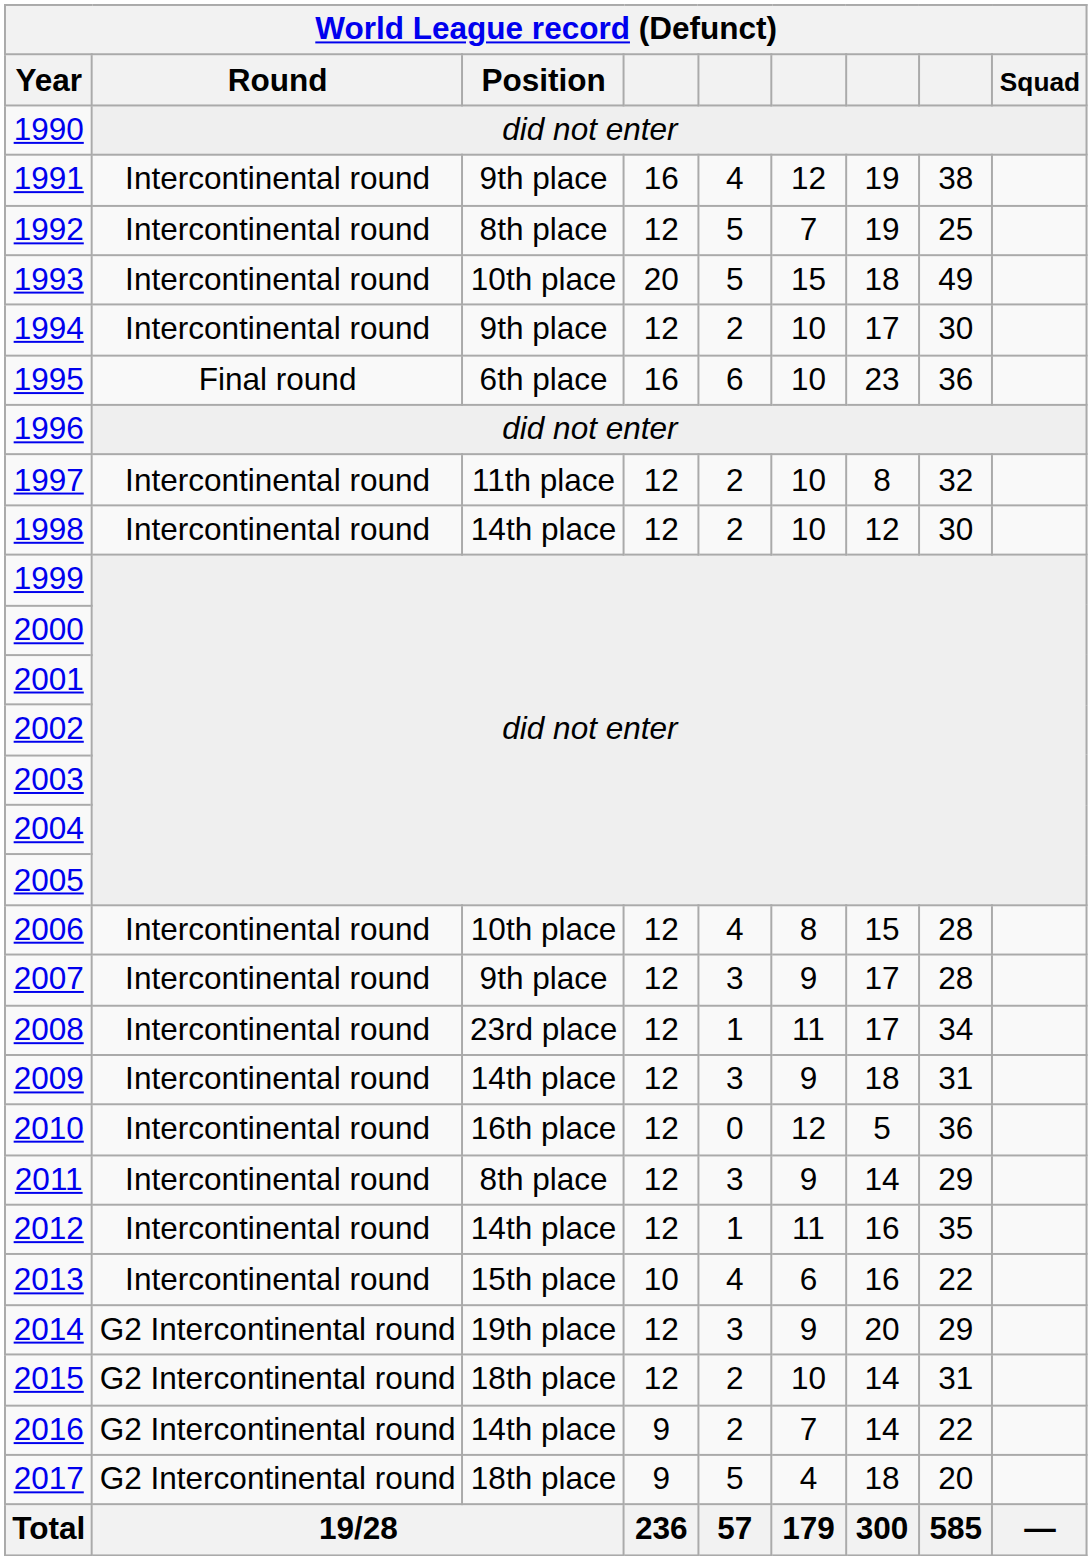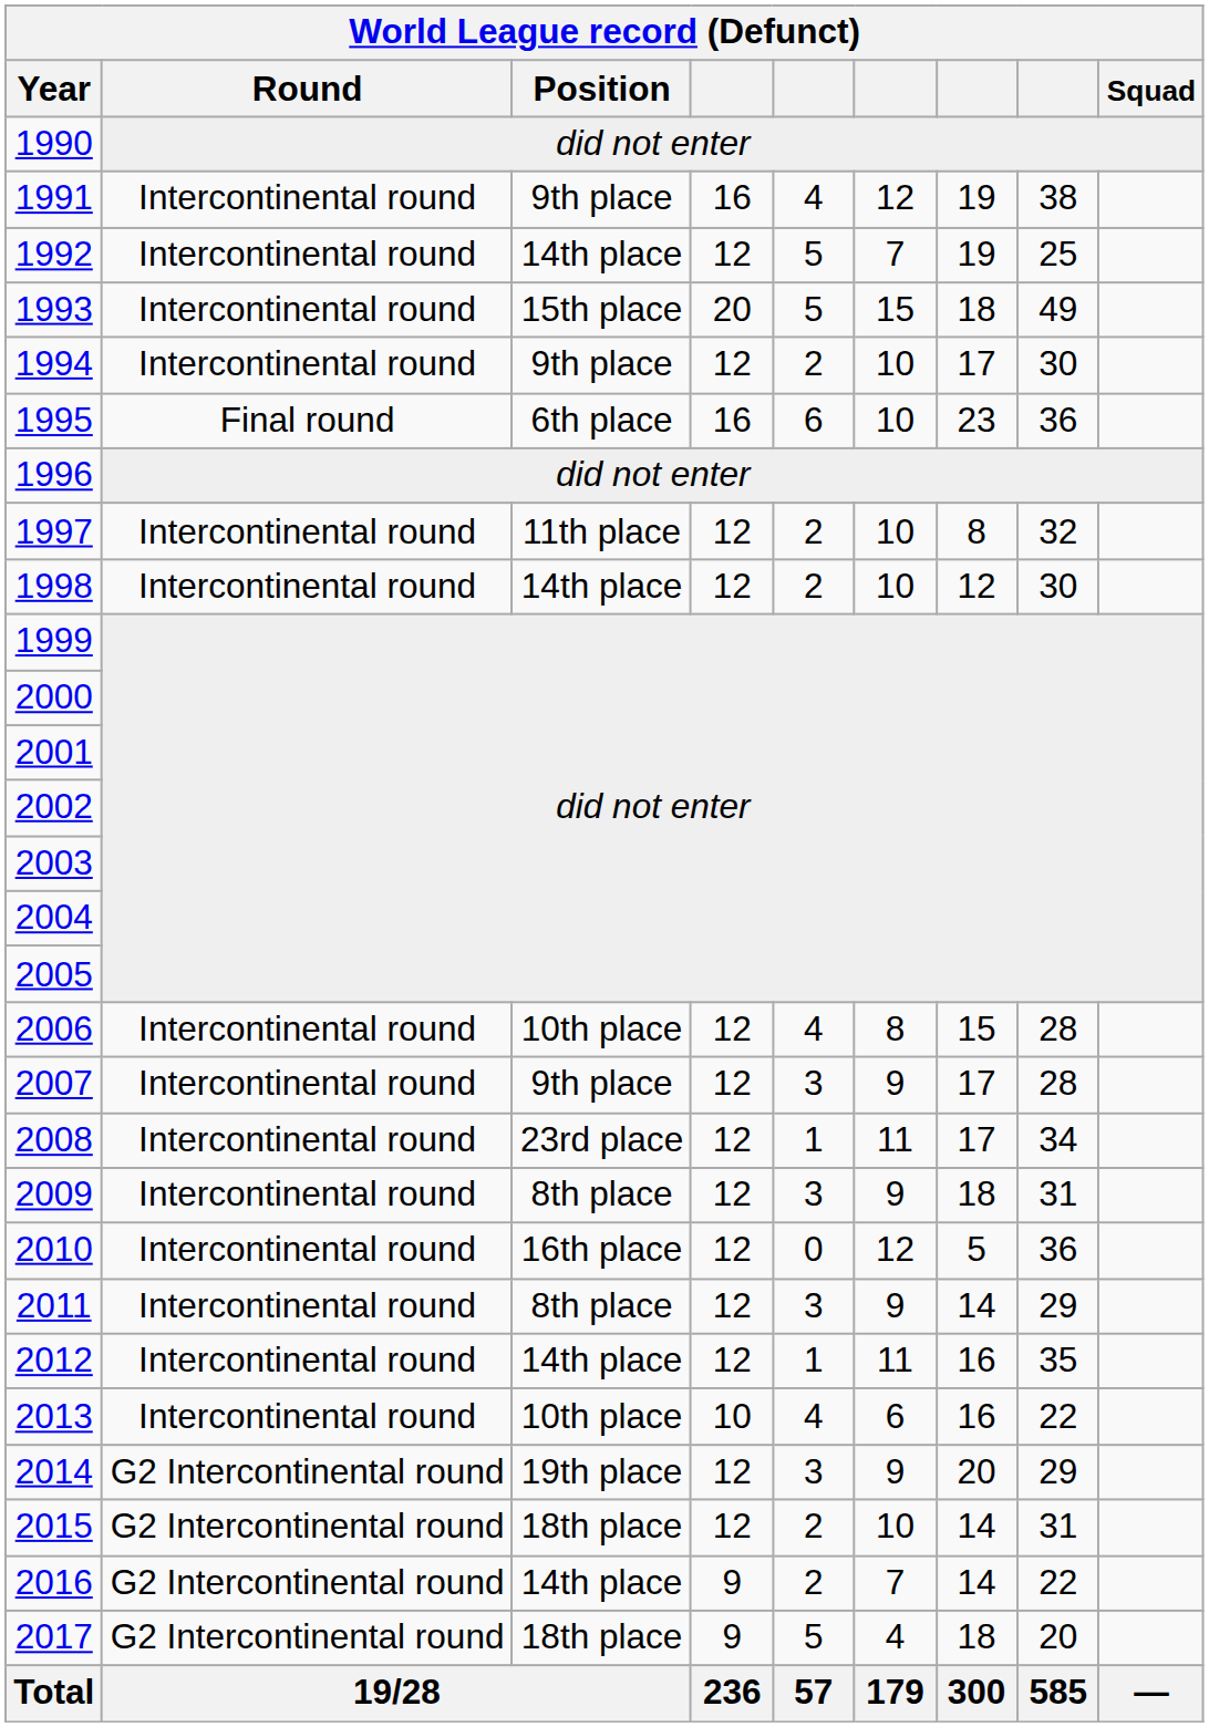 <table class="wikitable collapsible collapsed" style="text-align: center;">
 <tr>
 <th colspan=9><a href='#'>World League record</a> (Defunct)</th>
 </tr>
 <tr>
 <th>Year</th>
 <th>Round</th>
 <th>Position</th>
 <th width=30></th>
 <th width=30></th>
 <th width=30></th>
 <th width=30></th>
 <th width=30></th>
 <th><small>Squad</small></th>
 </tr>
 <tr>
 <td> <a href='#'>1990</a></td>
 <td colspan=8 bgcolor=#efefef><em>did not enter</em></td>
 </tr>
 <tr>
 <td> <a href='#'>1991</a></td>
 <td>Intercontinental round</td>
 <td>9th place</td>
 <td>16</td>
 <td>4</td>
 <td>12</td>
 <td>19</td>
 <td>38</td>
 <td></td>
 </tr>
 <tr>
 <td> <a href='#'>1992</a></td>
 <td>Intercontinental round</td>
-<td>8th place</td>
+<td>14th place</td>
 <td>12</td>
 <td>5</td>
 <td>7</td>
 <td>19</td>
 <td>25</td>
 <td></td>
 </tr>
 <tr>
 <td> <a href='#'>1993</a></td>
 <td>Intercontinental round</td>
-<td>10th place</td>
+<td>15th place</td>
 <td>20</td>
 <td>5</td>
 <td>15</td>
 <td>18</td>
 <td>49</td>
 <td></td>
 </tr>
 <tr>
 <td> <a href='#'>1994</a></td>
 <td>Intercontinental round</td>
 <td>9th place</td>
 <td>12</td>
 <td>2</td>
 <td>10</td>
 <td>17</td>
 <td>30</td>
 <td></td>
 </tr>
 <tr>
 <td> <a href='#'>1995</a></td>
 <td>Final round</td>
 <td>6th place</td>
 <td>16</td>
 <td>6</td>
 <td>10</td>
 <td>23</td>
 <td>36</td>
 <td></td>
 </tr>
 <tr>
 <td> <a href='#'>1996</a></td>
 <td colspan=8 bgcolor=#efefef><em>did not enter</em></td>
 </tr>
 <tr>
 <td> <a href='#'>1997</a></td>
 <td>Intercontinental round</td>
 <td>11th place</td>
 <td>12</td>
 <td>2</td>
 <td>10</td>
 <td>8</td>
 <td>32</td>
 <td></td>
 </tr>
 <tr>
 <td> <a href='#'>1998</a></td>
 <td>Intercontinental round</td>
 <td>14th place</td>
 <td>12</td>
 <td>2</td>
 <td>10</td>
 <td>12</td>
 <td>30</td>
 <td></td>
 </tr>
 <tr>
 <td> <a href='#'>1999</a></td>
 <td colspan=8 rowspan=7 bgcolor=#efefef><em>did not enter</em></td>
 </tr>
 <tr>
 <td> <a href='#'>2000</a></td>
 </tr>
 <tr>
 <td> <a href='#'>2001</a></td>
 </tr>
 <tr>
 <td> <a href='#'>2002</a></td>
 </tr>
 <tr>
 <td> <a href='#'>2003</a></td>
 </tr>
 <tr>
 <td> <a href='#'>2004</a></td>
 </tr>
 <tr>
 <td> <a href='#'>2005</a></td>
 </tr>
 <tr>
 <td> <a href='#'>2006</a></td>
 <td>Intercontinental round</td>
 <td>10th place</td>
 <td>12</td>
 <td>4</td>
 <td>8</td>
 <td>15</td>
 <td>28</td>
 <td></td>
 </tr>
 <tr>
 <td> <a href='#'>2007</a></td>
 <td>Intercontinental round</td>
 <td>9th place</td>
 <td>12</td>
 <td>3</td>
 <td>9</td>
 <td>17</td>
 <td>28</td>
 <td></td>
 </tr>
 <tr>
 <td> <a href='#'>2008</a></td>
 <td>Intercontinental round</td>
 <td>23rd place</td>
 <td>12</td>
 <td>1</td>
 <td>11</td>
 <td>17</td>
 <td>34</td>
 <td></td>
 </tr>
 <tr>
 <td> <a href='#'>2009</a></td>
 <td>Intercontinental round</td>
-<td>14th place</td>
+<td>8th place</td>
 <td>12</td>
 <td>3</td>
 <td>9</td>
 <td>18</td>
 <td>31</td>
 <td></td>
 </tr>
 <tr>
 <td> <a href='#'>2010</a></td>
 <td>Intercontinental round</td>
 <td>16th place</td>
 <td>12</td>
 <td>0</td>
 <td>12</td>
 <td>5</td>
 <td>36</td>
 <td></td>
 </tr>
 <tr>
 <td> <a href='#'>2011</a></td>
 <td>Intercontinental round</td>
 <td>8th place</td>
 <td>12</td>
 <td>3</td>
 <td>9</td>
 <td>14</td>
 <td>29</td>
 <td></td>
 </tr>
 <tr>
 <td> <a href='#'>2012</a></td>
 <td>Intercontinental round</td>
 <td>14th place</td>
 <td>12</td>
 <td>1</td>
 <td>11</td>
 <td>16</td>
 <td>35</td>
 <td></td>
 </tr>
 <tr>
 <td> <a href='#'>2013</a></td>
 <td>Intercontinental round</td>
-<td>15th place</td>
+<td>10th place</td>
 <td>10</td>
 <td>4</td>
 <td>6</td>
 <td>16</td>
 <td>22</td>
 <td></td>
 </tr>
 <tr>
 <td> <a href='#'>2014</a></td>
 <td>G2 Intercontinental round</td>
 <td>19th place</td>
 <td>12</td>
 <td>3</td>
 <td>9</td>
 <td>20</td>
 <td>29</td>
 <td></td>
 </tr>
 <tr>
 <td> <a href='#'>2015</a></td>
 <td>G2 Intercontinental round</td>
 <td>18th place</td>
 <td>12</td>
 <td>2</td>
 <td>10</td>
 <td>14</td>
 <td>31</td>
 <td></td>
 </tr>
 <tr>
 <td> <a href='#'>2016</a></td>
 <td>G2 Intercontinental round</td>
 <td>14th place</td>
 <td>9</td>
 <td>2</td>
 <td>7</td>
 <td>14</td>
 <td>22</td>
 <td></td>
 </tr>
 <tr>
 <td> <a href='#'>2017</a></td>
 <td>G2 Intercontinental round</td>
 <td>18th place</td>
 <td>9</td>
 <td>5</td>
 <td>4</td>
 <td>18</td>
 <td>20</td>
 <td></td>
 </tr>
 <tr>
 <th>Total</th>
 <th colspan=2>19/28</th>
 <th>236</th>
 <th>57</th>
 <th>179</th>
 <th>300</th>
 <th>585</th>
 <th>—</th>
 </tr>
 </table>
